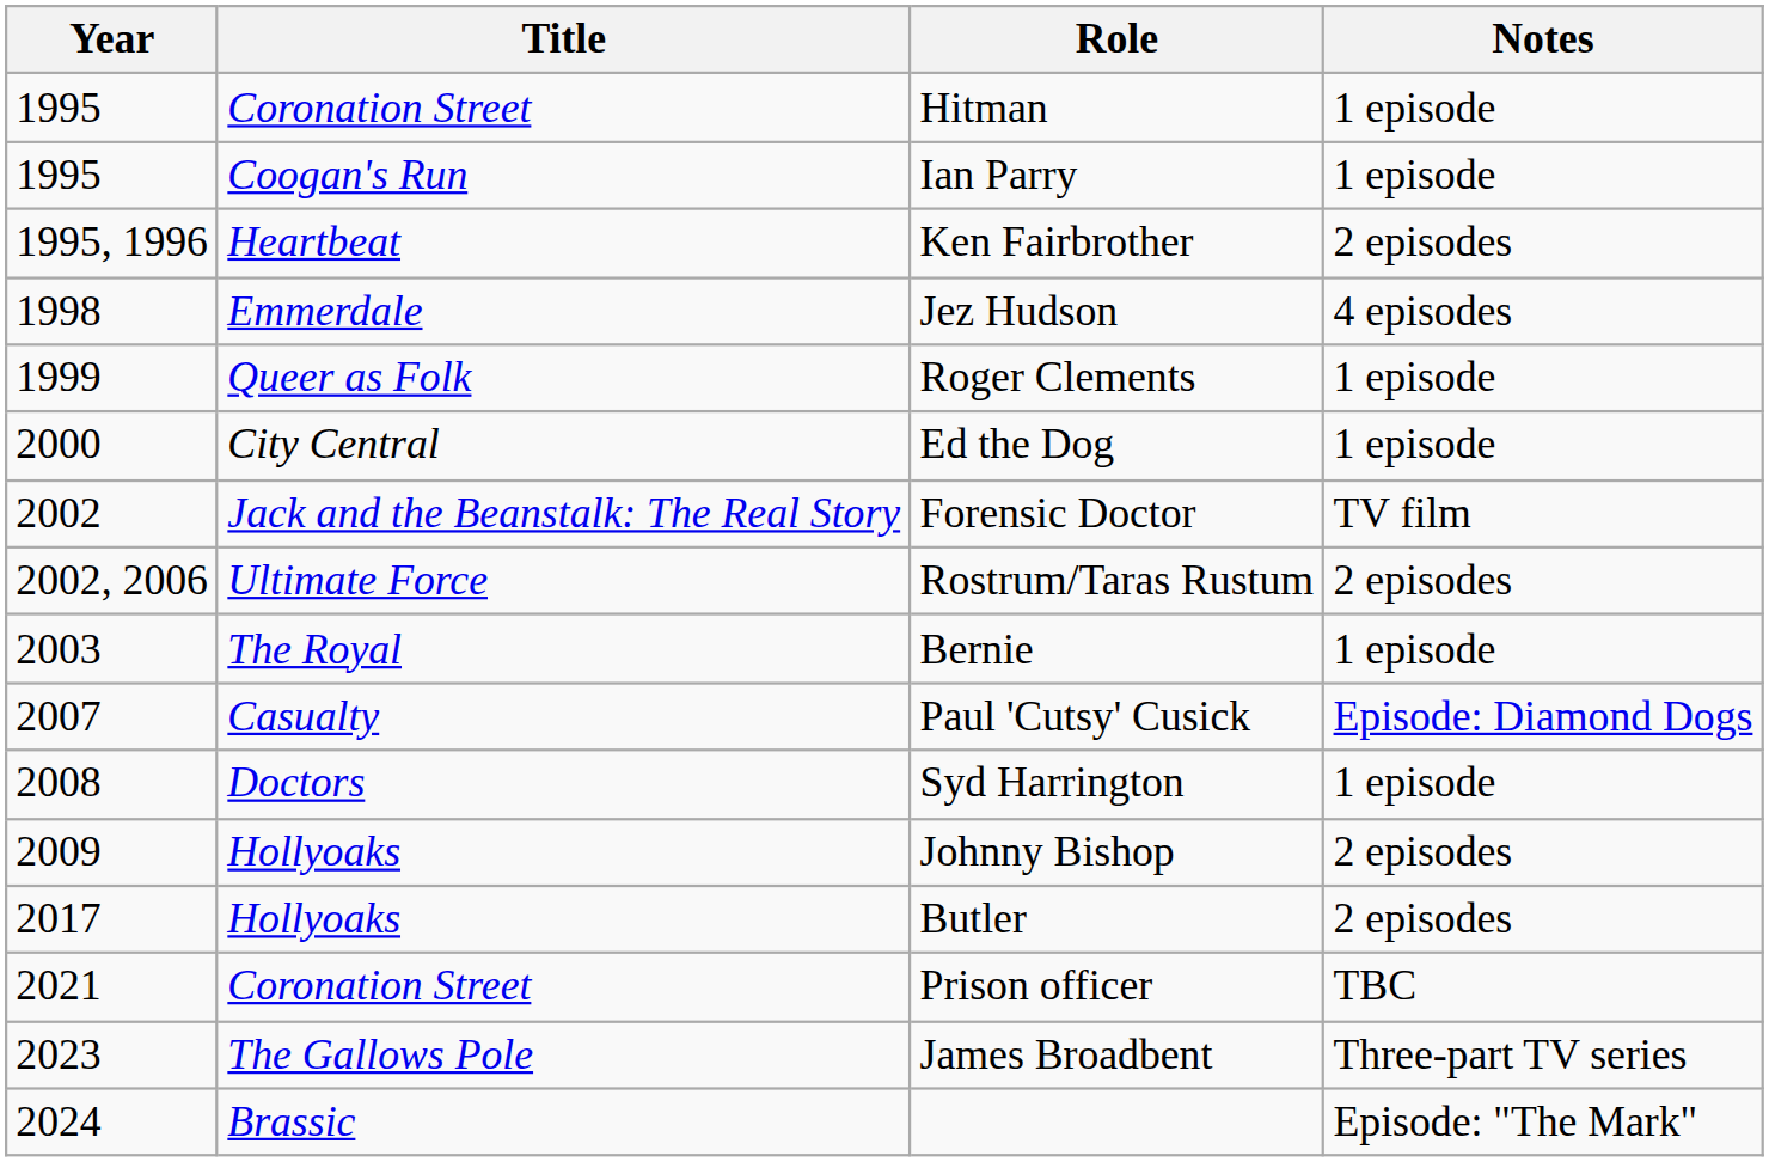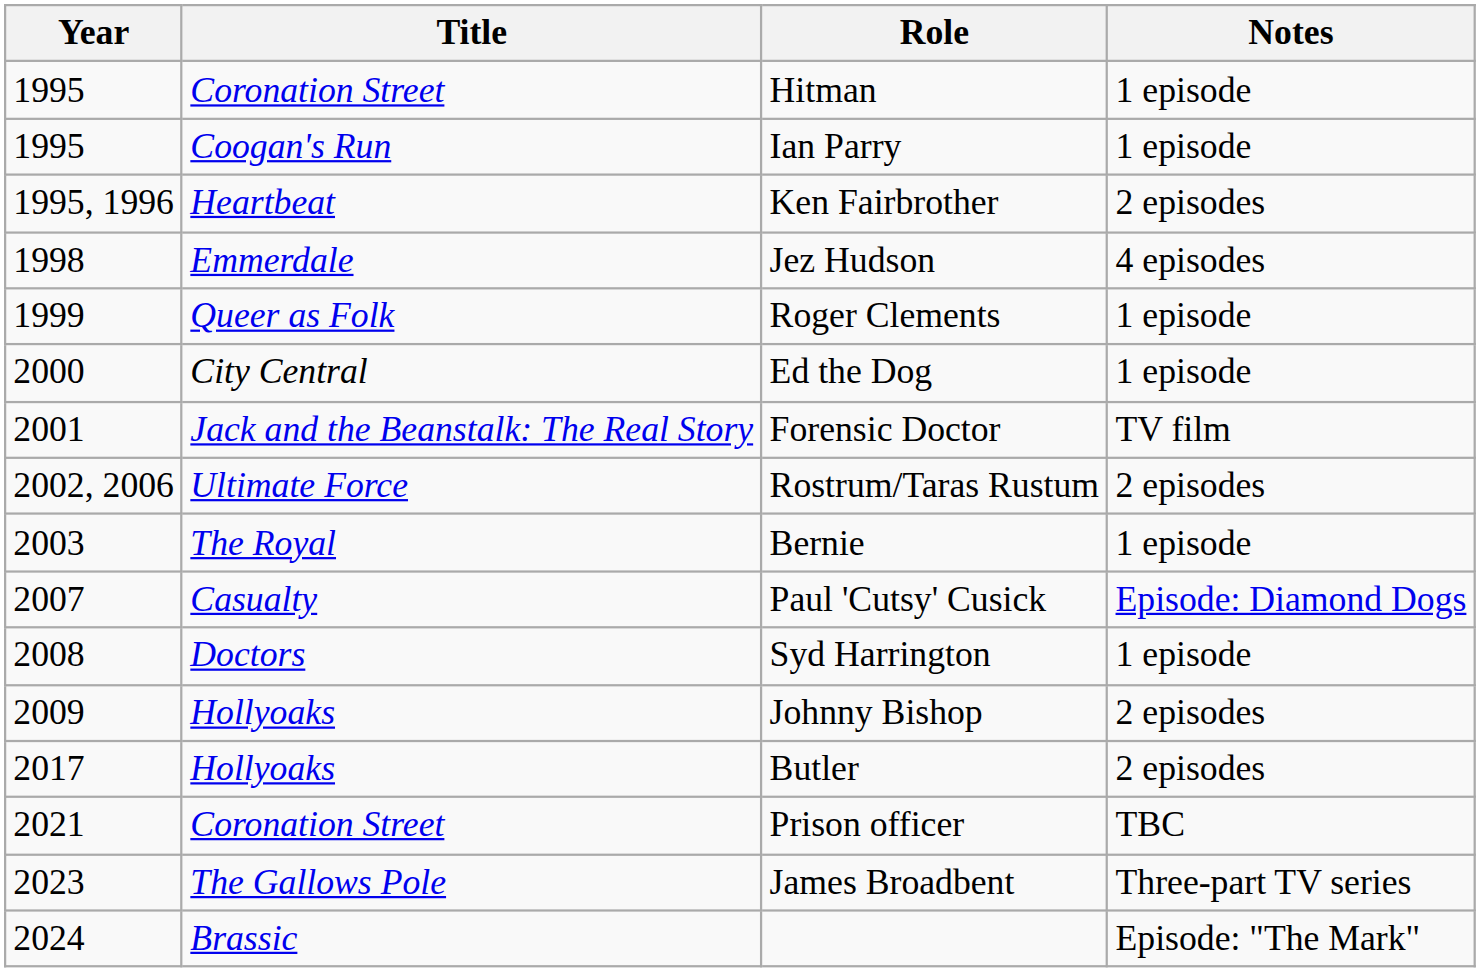 <table class="wikitable plainrowheaders sortable">
 <tr>
 <th scope="col">Year</th>
 <th scope="col">Title</th>
 <th scope="col">Role</th>
 <th class="unsortable">Notes</th>
 </tr>
 <tr>
 <td>1995</td>
 <td><em><a href='#'>Coronation Street</a></em></td>
 <td>Hitman</td>
 <td>1 episode</td>
 </tr>
 <tr>
 <td>1995</td>
 <td><em><a href='#'>Coogan's Run</a></em></td>
 <td>Ian Parry</td>
 <td>1 episode</td>
 </tr>
 <tr>
 <td>1995, 1996</td>
 <td><em><a href='#'>Heartbeat</a></em></td>
 <td>Ken Fairbrother</td>
 <td>2 episodes</td>
 </tr>
 <tr>
 <td>1998</td>
 <td><em><a href='#'>Emmerdale</a></em></td>
 <td>Jez Hudson</td>
 <td>4 episodes</td>
 </tr>
 <tr>
 <td>1999</td>
 <td><em><a href='#'>Queer as Folk</a></em></td>
 <td>Roger Clements</td>
 <td>1 episode</td>
 </tr>
 <tr>
 <td>2000</td>
 <td><em>City Central</em></td>
 <td>Ed the Dog</td>
 <td>1 episode</td>
 </tr>
 <tr>
-<td>2002</td>
+<td>2001</td>
 <td><em><a href='#'>Jack and the Beanstalk: The Real Story</a></em></td>
 <td>Forensic Doctor</td>
 <td>TV film</td>
 </tr>
 <tr>
 <td>2002, 2006</td>
 <td><em><a href='#'>Ultimate Force</a></em></td>
 <td>Rostrum/Taras Rustum</td>
 <td>2 episodes</td>
 </tr>
 <tr>
 <td>2003</td>
 <td><em><a href='#'>The Royal</a></em></td>
 <td>Bernie</td>
 <td>1 episode</td>
 </tr>
 <tr>
 <td>2007</td>
 <td><em><a href='#'>Casualty</a></em></td>
 <td>Paul 'Cutsy' Cusick</td>
 <td><a href='#'>Episode: Diamond Dogs</a></td>
 </tr>
 <tr>
 <td>2008</td>
 <td><em><a href='#'>Doctors</a></em></td>
 <td>Syd Harrington</td>
 <td>1 episode</td>
 </tr>
 <tr>
 <td>2009</td>
 <td><em><a href='#'>Hollyoaks</a></em></td>
 <td>Johnny Bishop</td>
 <td>2 episodes</td>
 </tr>
 <tr>
 <td>2017</td>
 <td><em><a href='#'>Hollyoaks</a></em></td>
 <td>Butler</td>
 <td>2 episodes</td>
 </tr>
 <tr>
 <td>2021</td>
 <td><em><a href='#'>Coronation Street</a></em></td>
 <td>Prison officer</td>
 <td>TBC</td>
 </tr>
 <tr>
 <td>2023</td>
 <td><a href='#'><em>The Gallows Pole</em></a></td>
 <td>James Broadbent</td>
 <td>Three-part TV series</td>
 </tr>
 <tr>
 <td>2024</td>
 <td><em><a href='#'>Brassic</a></em></td>
 <td></td>
 <td>Episode: "The Mark"</td>
 </tr>
 </table>
